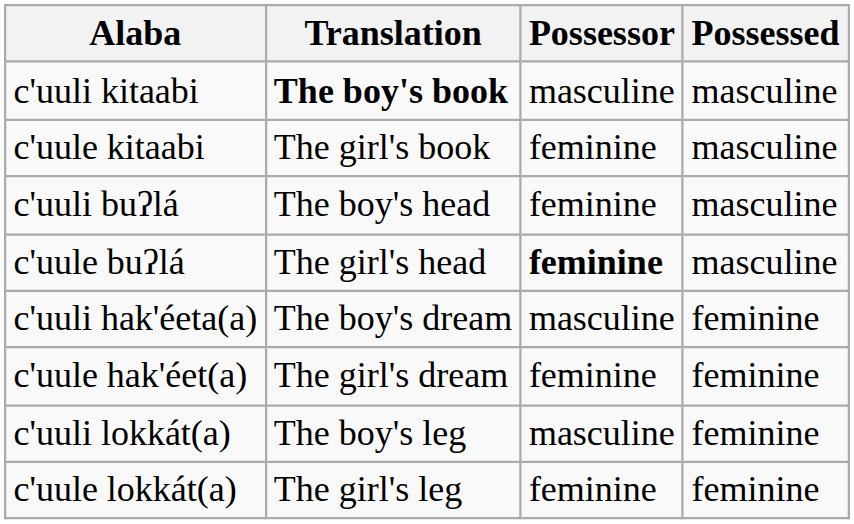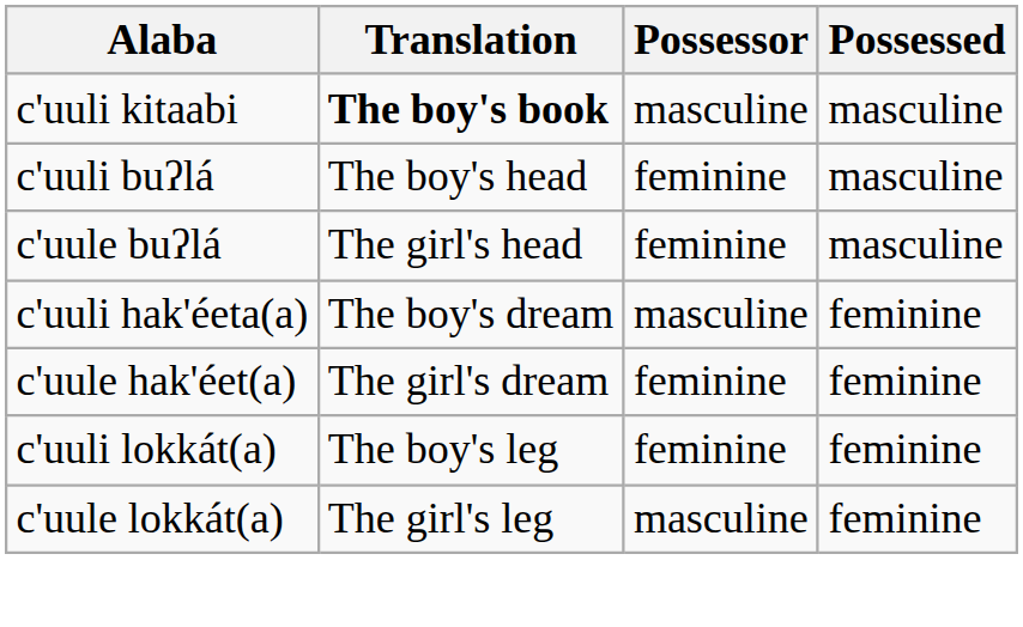 <table class="wikitable">
 <tr>
 <th>Alaba</th>
 <th>Translation</th>
 <th>Possessor</th>
 <th>Possessed</th>
 </tr>
 <tr>
 <td>c'uuli kitaabi</td>
 <td><strong>The boy's book</strong></td>
 <td>masculine</td>
 <td>masculine</td>
 </tr>
 <tr>
-<td>c'uule kitaabi</td>
-<td>The girl's book</td>
-<td>feminine</td>
-<td>masculine</td>
-</tr>
-<tr>
 <td>c'uuli buʔlá</td>
 <td>The boy's head</td>
 <td>feminine</td>
 <td>masculine</td>
 </tr>
 <tr>
 <td>c'uule buʔlá</td>
 <td>The girl's head</td>
-<td><strong>feminine</strong></td>
+<td>feminine</td>
 <td>masculine</td>
 </tr>
 <tr>
 <td>c'uuli hak'éeta(a)</td>
 <td>The boy's dream</td>
 <td>masculine</td>
 <td>feminine</td>
 </tr>
 <tr>
 <td>c'uule hak'éet(a)</td>
 <td>The girl's dream</td>
 <td>feminine</td>
 <td>feminine</td>
 </tr>
 <tr>
 <td>c'uuli lokkát(a)</td>
 <td>The boy's leg</td>
-<td>masculine</td>
+<td>feminine</td>
 <td>feminine</td>
 </tr>
 <tr>
 <td>c'uule lokkát(a)</td>
 <td>The girl's leg</td>
-<td>feminine</td>
+<td>masculine</td>
 <td>feminine</td>
 </tr>
 </table>
